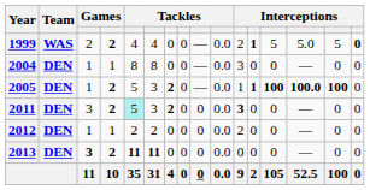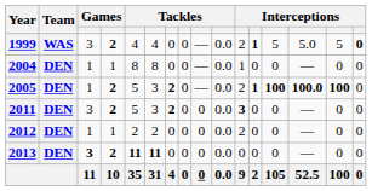 <table class="wikitable" style="text-align:center;">
 <tr>
 <th rowspan="2">Year</th>
 <th rowspan="2">Team</th>
 <th colspan="2">Games</th>
 <th colspan="6">Tackles</th>
 <th colspan="6">Interceptions</th>
 </tr>
 <tr>
 <th></th>
 <th></th>
 <th></th>
 <th></th>
 <th></th>
 <th></th>
 <th></th>
 <th></th>
 <th></th>
 <th></th>
 <th></th>
 <th></th>
 <th></th>
 <th></th>
 </tr>
 <tr>
 <th><a href='#'>1999</a></th>
 <th><a href='#'>WAS</a></th>
-<td>2</td>
+<td>3</td>
 <td><strong>2</strong></td>
 <td>4</td>
 <td>4</td>
 <td>0</td>
 <td>0</td>
 <td>—</td>
 <td>0.0</td>
 <td>2</td>
 <td><strong>1</strong></td>
 <td>5</td>
 <td>5.0</td>
 <td>5</td>
 <td><strong>0</strong></td>
 </tr>
 <tr>
 <th><a href='#'>2004</a></th>
 <th><a href='#'>DEN</a></th>
 <td>1</td>
 <td>1</td>
 <td>8</td>
 <td>8</td>
 <td>0</td>
 <td>0</td>
 <td>—</td>
 <td>0.0</td>
-<td>3</td>
+<td>1</td>
 <td>0</td>
 <td>0</td>
 <td>—</td>
 <td>0</td>
 <td>0</td>
 </tr>
 <tr>
 <th><a href='#'>2005</a></th>
 <th><a href='#'>DEN</a></th>
 <td>1</td>
 <td><strong>2</strong></td>
 <td>5</td>
 <td>3</td>
 <td><strong>2</strong></td>
 <td>0</td>
 <td>—</td>
 <td>0.0</td>
-<td>1</td>
+<td>2</td>
 <td><strong>1</strong></td>
 <td><strong>100</strong></td>
 <td><strong>100.0</strong></td>
 <td><strong>100</strong></td>
 <td>0</td>
 </tr>
 <tr>
 <th><a href='#'>2011</a></th>
 <th><a href='#'>DEN</a></th>
 <td>3</td>
 <td><strong>2</strong></td>
-<td style="background: paleturquoise;">5</td>
+<td>5</td>
 <td>3</td>
 <td><strong>2</strong></td>
 <td>0</td>
 <td>0</td>
 <td>0.0</td>
 <td><strong>3</strong></td>
 <td>0</td>
 <td>0</td>
 <td>—</td>
 <td>0</td>
 <td>0</td>
 </tr>
 <tr>
 <th><a href='#'>2012</a></th>
 <th><a href='#'>DEN</a></th>
 <td>1</td>
 <td>1</td>
 <td>2</td>
 <td>2</td>
 <td>0</td>
 <td>0</td>
 <td>0</td>
 <td>0.0</td>
 <td>2</td>
 <td>0</td>
 <td>0</td>
 <td>—</td>
 <td>0</td>
 <td>0</td>
 </tr>
 <tr>
 <th><a href='#'>2013</a></th>
 <th><a href='#'>DEN</a></th>
 <td><strong>3</strong></td>
 <td><strong>2</strong></td>
 <td><strong>11</strong></td>
 <td><strong>11</strong></td>
 <td>0</td>
 <td>0</td>
 <td>0</td>
 <td>0.0</td>
 <td>0</td>
 <td>0</td>
 <td>0</td>
 <td>—</td>
 <td>0</td>
 <td>0</td>
 </tr>
 <tr>
 <th colspan="2"></th>
 <th>11</th>
 <th>10</th>
 <th>35</th>
 <th>31</th>
 <th>4</th>
 <th>0</th>
 <th><u>0</u></th>
 <th>0.0</th>
 <th>9</th>
 <th>2</th>
 <th>105</th>
 <th>52.5</th>
 <th>100</th>
 <th>0</th>
 </tr>
 </table>
